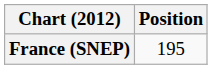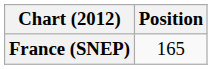 <table class="wikitable plainrowheaders" style="text-align:center">
 <tr>
 <th>Chart (2012)</th>
 <th>Position</th>
 </tr>
 <tr>
 <th scope="row">France (SNEP)</th>
-<td>195</td>
+<td>165</td>
 </tr>
 </table>
